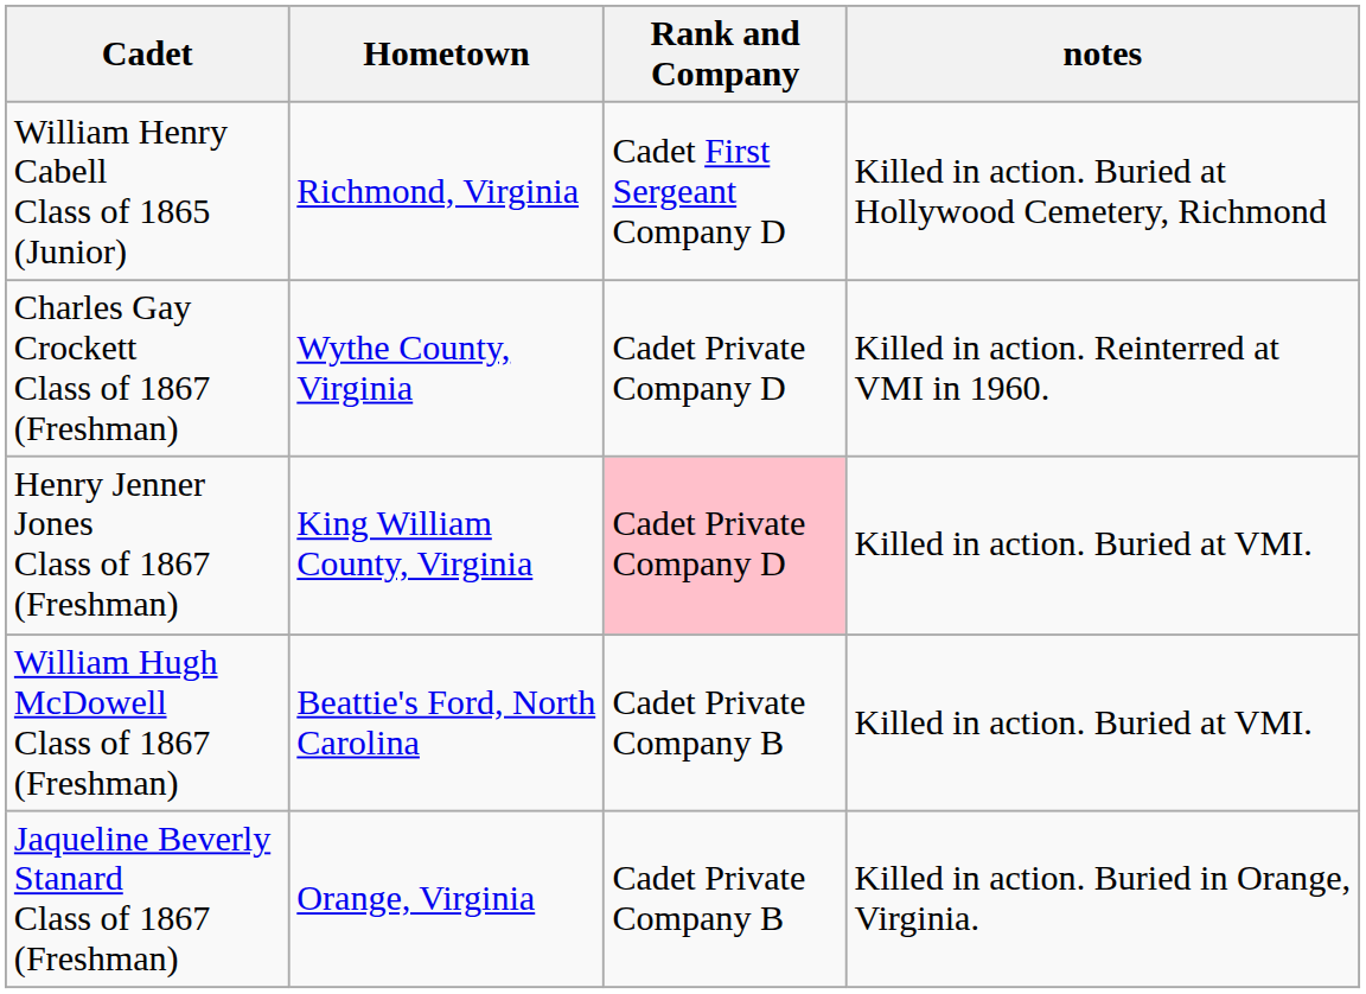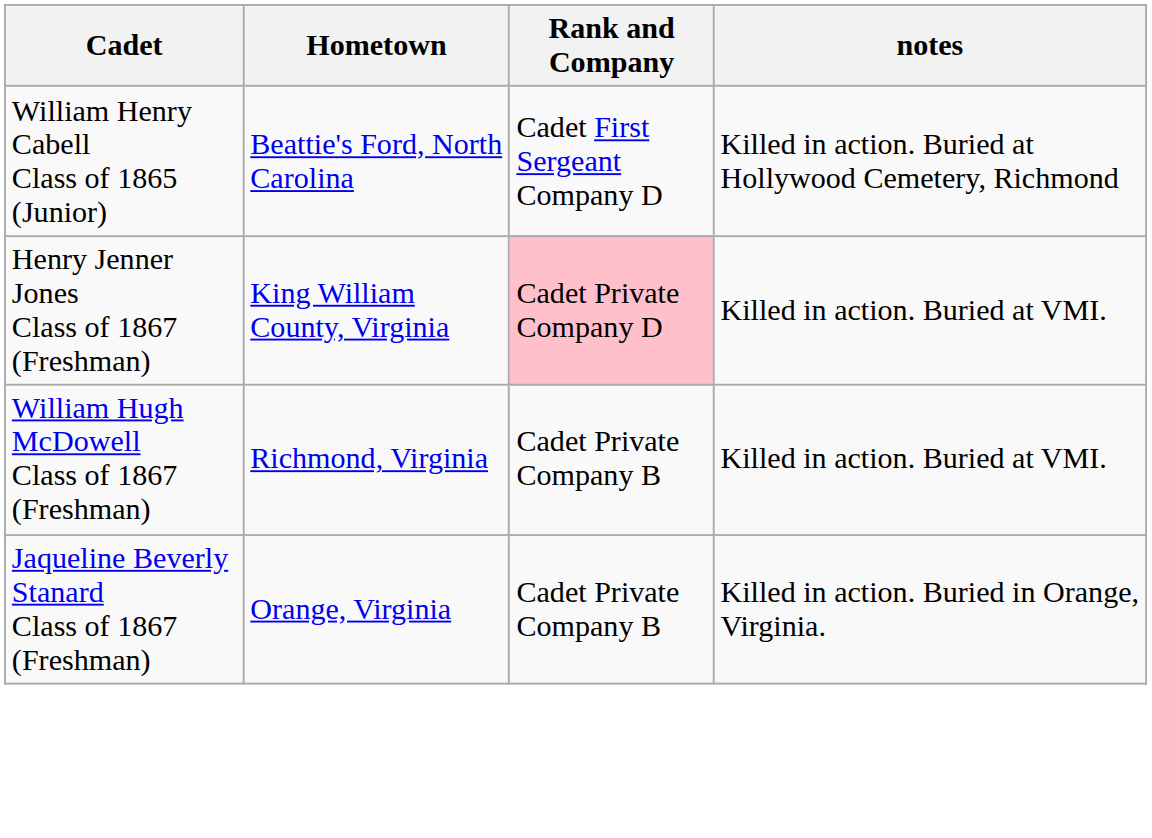 <table class="wikitable">
 <tr>
 <th>Cadet </th>
 <th>Hometown</th>
 <th>Rank and Company</th>
 <th>notes</th>
 </tr>
 <tr>
 <td>William Henry Cabell<br>Class of 1865 (Junior)</td>
-<td><a href='#'>Richmond, Virginia</a></td>
+<td><a href='#'>Beattie's Ford, North Carolina</a></td>
 <td>Cadet <a href='#'>First Sergeant</a><br>Company D</td>
 <td>Killed in action. Buried at Hollywood Cemetery, Richmond</td>
-</tr>
-<tr>
-<td>Charles Gay Crockett<br>Class of 1867 (Freshman)</td>
-<td><a href='#'>Wythe County, Virginia</a></td>
-<td>Cadet Private<br>Company D</td>
-<td>Killed in action. Reinterred at VMI in 1960.</td>
 </tr>
 <tr>
 <td>Henry Jenner Jones<br>Class of 1867 (Freshman)</td>
 <td><a href='#'>King William County, Virginia</a></td>
 <td style="background: pink;">Cadet Private<br>Company D</td>
 <td>Killed in action. Buried at VMI.</td>
 </tr>
 <tr>
 <td><a href='#'>William Hugh McDowell</a><br>Class of 1867 (Freshman)</td>
-<td><a href='#'>Beattie's Ford, North Carolina</a></td>
+<td><a href='#'>Richmond, Virginia</a></td>
 <td>Cadet Private<br>Company B</td>
 <td>Killed in action. Buried at VMI.</td>
 </tr>
 <tr>
 <td><a href='#'>Jaqueline Beverly Stanard</a><br>Class of 1867 (Freshman)</td>
 <td><a href='#'>Orange, Virginia</a></td>
 <td>Cadet Private<br>Company B</td>
 <td>Killed in action. Buried in Orange, Virginia.</td>
 </tr>
 </table>
